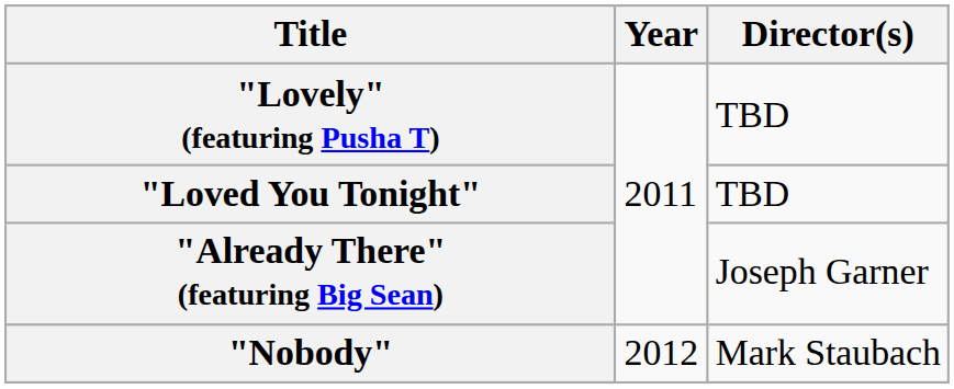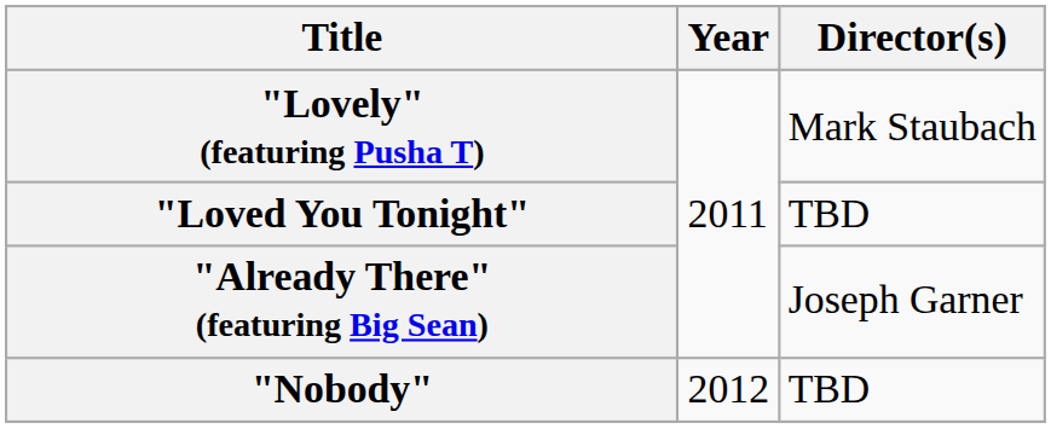 <table class="wikitable plainrowheaders">
 <tr>
 <th scope="col" style="width:16em;">Title</th>
 <th scope="col">Year</th>
 <th scope="col">Director(s)</th>
 </tr>
 <tr>
 <th scope="row">"Lovely"<br><small>(featuring <a href='#'>Pusha T</a>)</small></th>
 <td rowspan="3">2011</td>
-<td rowspan="1">TBD</td>
+<td rowspan="1">Mark Staubach</td>
 </tr>
 <tr>
 <th scope="row">"Loved You Tonight"</th>
 <td rowspan="1">TBD</td>
 </tr>
 <tr>
 <th scope="row">"Already There"<br><small>(featuring <a href='#'>Big Sean</a>)</small></th>
 <td rowspan="1">Joseph Garner</td>
 </tr>
 <tr>
 <th scope="row">"Nobody"</th>
 <td rowspan="3">2012</td>
-<td rowspan="1">Mark Staubach</td>
+<td rowspan="1">TBD</td>
 </tr>
 <tr>
 </tr>
 </table>
